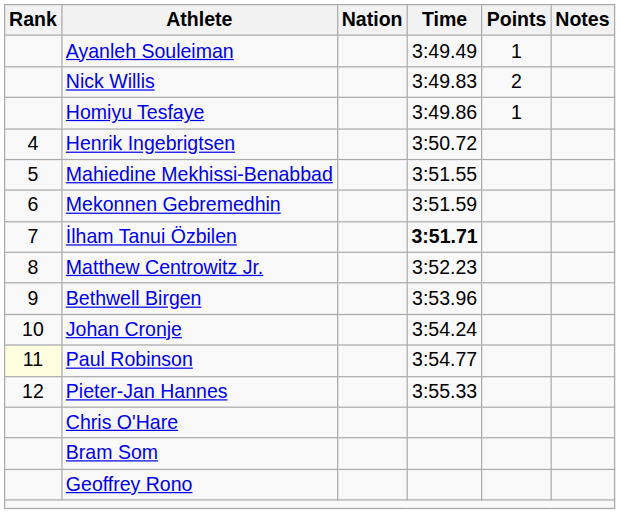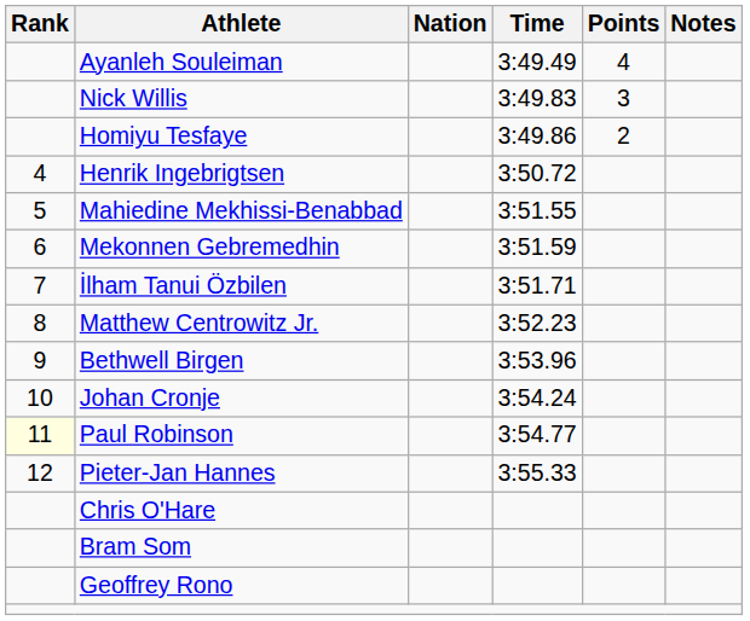 <table class="wikitable sortable" style="text-align:center;">
 <tr>
 <th scope="col" style="width: 10px;">Rank</th>
 <th scope="col">Athlete</th>
 <th scope="col">Nation</th>
 <th scope="col">Time</th>
 <th scope="col">Points</th>
 <th scope="col">Notes</th>
 </tr>
 <tr>
 <td></td>
 <td align="left"><a href='#'>Ayanleh Souleiman</a></td>
 <td align="left"></td>
 <td>3:49.49</td>
-<td>1</td>
+<td>4</td>
 <td></td>
 </tr>
 <tr>
 <td></td>
 <td align="left"><a href='#'>Nick Willis</a></td>
 <td align="left"></td>
 <td>3:49.83</td>
-<td>2</td>
+<td>3</td>
 <td></td>
 </tr>
 <tr>
 <td></td>
 <td align="left"><a href='#'>Homiyu Tesfaye</a></td>
 <td align="left"></td>
 <td>3:49.86</td>
-<td>1</td>
+<td>2</td>
 <td></td>
 </tr>
 <tr>
 <td>4</td>
 <td align="left"><a href='#'>Henrik Ingebrigtsen</a></td>
 <td align="left"></td>
 <td>3:50.72</td>
 <td></td>
 <td><strong></strong></td>
 </tr>
 <tr>
 <td>5</td>
 <td align="left"><a href='#'>Mahiedine Mekhissi-Benabbad</a></td>
 <td align="left"></td>
 <td>3:51.55</td>
 <td></td>
 <td></td>
 </tr>
 <tr>
 <td>6</td>
 <td align="left"><a href='#'>Mekonnen Gebremedhin</a></td>
 <td align="left"></td>
 <td>3:51.59</td>
 <td></td>
 <td></td>
 </tr>
 <tr>
 <td>7</td>
 <td align="left"><a href='#'>İlham Tanui Özbilen</a></td>
 <td align="left"></td>
-<td><strong>3:51.71</strong></td>
+<td>3:51.71</td>
 <td></td>
 <td></td>
 </tr>
 <tr>
 <td>8</td>
 <td align="left"><a href='#'>Matthew Centrowitz Jr.</a></td>
 <td align="left"></td>
 <td>3:52.23</td>
 <td></td>
 <td></td>
 </tr>
 <tr>
 <td>9</td>
 <td align="left"><a href='#'>Bethwell Birgen</a></td>
 <td align="left"></td>
 <td>3:53.96</td>
 <td></td>
 <td></td>
 </tr>
 <tr>
 <td>10</td>
 <td align="left"><a href='#'>Johan Cronje</a></td>
 <td align="left"></td>
 <td>3:54.24</td>
 <td></td>
 <td></td>
 </tr>
 <tr>
 <td style="background: lightyellow;">11</td>
 <td align="left"><a href='#'>Paul Robinson</a></td>
 <td align="left"></td>
 <td>3:54.77</td>
 <td></td>
 <td></td>
 </tr>
 <tr>
 <td>12</td>
 <td align="left"><a href='#'>Pieter-Jan Hannes</a></td>
 <td align="left"></td>
 <td>3:55.33</td>
 <td></td>
 <td></td>
 </tr>
 <tr>
 <td></td>
 <td align="left"><a href='#'>Chris O'Hare</a></td>
 <td align="left"></td>
 <td></td>
 <td></td>
 <td></td>
 </tr>
 <tr>
 <td></td>
 <td align="left"><a href='#'>Bram Som</a></td>
 <td align="left"></td>
 <td></td>
 <td></td>
 <td></td>
 </tr>
 <tr>
 <td></td>
 <td align="left"><a href='#'>Geoffrey Rono</a></td>
 <td align="left"></td>
 <td></td>
 <td></td>
 <td></td>
 </tr>
 <tr class="sortbottom">
 <td colspan="6"></td>
 </tr>
 </table>
